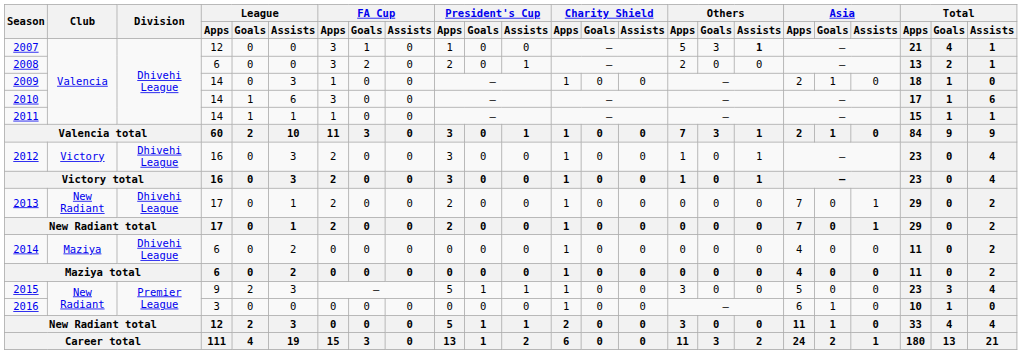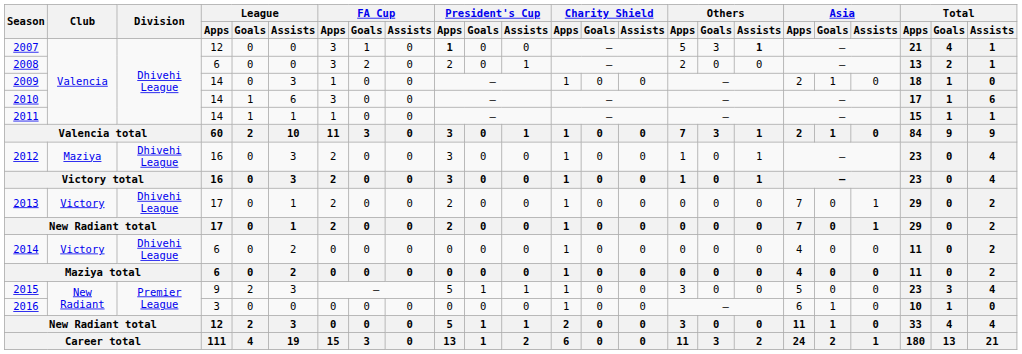 <table class=wikitable style="text-align:center">
 <tr>
 <th rowspan=2>Season</th>
 <th rowspan=2>Club</th>
 <th rowspan=2>Division</th>
 <th colspan=3>League</th>
 <th colspan=3><a href='#'>FA Cup</a></th>
 <th colspan=3><a href='#'>President's Cup</a></th>
 <th colspan=3><a href='#'>Charity Shield</a></th>
 <th colspan=3>Others</th>
 <th colspan=3><a href='#'>Asia</a></th>
 <th colspan=3>Total</th>
 </tr>
 <tr>
 <th>Apps</th>
 <th>Goals</th>
 <th>Assists</th>
 <th>Apps</th>
 <th>Goals</th>
 <th>Assists</th>
 <th>Apps</th>
 <th>Goals</th>
 <th>Assists</th>
 <th>Apps</th>
 <th>Goals</th>
 <th>Assists</th>
 <th>Apps</th>
 <th>Goals</th>
 <th>Assists</th>
 <th>Apps</th>
 <th>Goals</th>
 <th>Assists</th>
 <th>Apps</th>
 <th>Goals</th>
 <th>Assists</th>
 </tr>
 <tr>
 <td><a href='#'>2007</a></td>
 <td rowspan=5><a href='#'>Valencia</a></td>
 <td rowspan=5><a href='#'>Dhivehi League</a></td>
 <td>12</td>
 <td>0</td>
 <td>0</td>
 <td>3</td>
 <td>1</td>
 <td>0</td>
-<td>1</td>
+<td><strong>1</strong></td>
 <td>0</td>
 <td>0</td>
 <td colspan=3>–</td>
 <td>5</td>
 <td>3</td>
 <td><strong>1</strong></td>
 <td colspan=3>–</td>
 <th>21</th>
 <th>4</th>
 <th>1</th>
 </tr>
 <tr>
 <td><a href='#'>2008</a></td>
 <td>6</td>
 <td>0</td>
 <td>0</td>
 <td>3</td>
 <td>2</td>
 <td>0</td>
 <td>2</td>
 <td>0</td>
 <td>1</td>
 <td colspan=3>–</td>
 <td>2</td>
 <td>0</td>
 <td>0</td>
 <td colspan=3>–</td>
 <th>13</th>
 <th>2</th>
 <th>1</th>
 </tr>
 <tr>
 <td><a href='#'>2009</a></td>
 <td>14</td>
 <td>0</td>
 <td>3</td>
 <td>1</td>
 <td>0</td>
 <td>0</td>
 <td colspan=3>–</td>
 <td>1</td>
 <td>0</td>
 <td>0</td>
 <td colspan=3>–</td>
 <td>2</td>
 <td>1</td>
 <td>0</td>
 <th>18</th>
 <th>1</th>
 <th>0</th>
 </tr>
 <tr>
 <td><a href='#'>2010</a></td>
 <td>14</td>
 <td>1</td>
 <td>6</td>
 <td>3</td>
 <td>0</td>
 <td>0</td>
 <td colspan=3>–</td>
 <td colspan=3>–</td>
 <td colspan=3>–</td>
 <td colspan=3>–</td>
 <th>17</th>
 <th>1</th>
 <th>6</th>
 </tr>
 <tr>
 <td><a href='#'>2011</a></td>
 <td>14</td>
 <td>1</td>
 <td>1</td>
 <td>1</td>
 <td>0</td>
 <td>0</td>
 <td colspan=3>–</td>
 <td colspan=3>–</td>
 <td colspan=3>–</td>
 <td colspan=3>–</td>
 <th>15</th>
 <th>1</th>
 <th>1</th>
 </tr>
 <tr>
 <th colspan=3>Valencia total</th>
 <th>60</th>
 <th>2</th>
 <th>10</th>
 <th>11</th>
 <th>3</th>
 <th>0</th>
 <th>3</th>
 <th>0</th>
 <th>1</th>
 <th>1</th>
 <th>0</th>
 <th>0</th>
 <th>7</th>
 <th>3</th>
 <th>1</th>
 <th>2</th>
 <th>1</th>
 <th>0</th>
 <th>84</th>
 <th>9</th>
 <th>9</th>
 </tr>
 <tr>
 <td><a href='#'>2012</a></td>
-<td rowspan=1><a href='#'>Victory</a></td>
+<td rowspan=1><a href='#'>Maziya</a></td>
 <td rowspan=1><a href='#'>Dhivehi League</a></td>
 <td>16</td>
 <td>0</td>
 <td>3</td>
 <td>2</td>
 <td>0</td>
 <td>0</td>
 <td>3</td>
 <td>0</td>
 <td>0</td>
 <td>1</td>
 <td>0</td>
 <td>0</td>
 <td>1</td>
 <td>0</td>
 <td>1</td>
 <td colspan=3>–</td>
 <th>23</th>
 <th>0</th>
 <th>4</th>
 </tr>
 <tr>
 <th colspan=3>Victory total</th>
 <th>16</th>
 <th>0</th>
 <th>3</th>
 <th>2</th>
 <th>0</th>
 <th>0</th>
 <th>3</th>
 <th>0</th>
 <th>0</th>
 <th>1</th>
 <th>0</th>
 <th>0</th>
 <th>1</th>
 <th>0</th>
 <th>1</th>
 <th colspan=3>–</th>
 <th>23</th>
 <th>0</th>
 <th>4</th>
 </tr>
 <tr>
 <td><a href='#'>2013</a></td>
-<td rowspan=1><a href='#'>New Radiant</a></td>
+<td rowspan=1><a href='#'>Victory</a></td>
 <td rowspan=1><a href='#'>Dhivehi League</a></td>
 <td>17</td>
 <td>0</td>
 <td>1</td>
 <td>2</td>
 <td>0</td>
 <td>0</td>
 <td>2</td>
 <td>0</td>
 <td>0</td>
 <td>1</td>
 <td>0</td>
 <td>0</td>
 <td>0</td>
 <td>0</td>
 <td>0</td>
 <td>7</td>
 <td>0</td>
 <td>1</td>
 <th>29</th>
 <th>0</th>
 <th>2</th>
 </tr>
 <tr>
 <th colspan=3>New Radiant total</th>
 <th>17</th>
 <th>0</th>
 <th>1</th>
 <th>2</th>
 <th>0</th>
 <th>0</th>
 <th>2</th>
 <th>0</th>
 <th>0</th>
 <th>1</th>
 <th>0</th>
 <th>0</th>
 <th>0</th>
 <th>0</th>
 <th>0</th>
 <th>7</th>
 <th>0</th>
 <th>1</th>
 <th>29</th>
 <th>0</th>
 <th>2</th>
 </tr>
 <tr>
 <td><a href='#'>2014</a></td>
-<td rowspan=1><a href='#'>Maziya</a></td>
+<td rowspan=1><a href='#'>Victory</a></td>
 <td rowspan=1><a href='#'>Dhivehi League</a></td>
 <td>6</td>
 <td>0</td>
 <td>2</td>
 <td>0</td>
 <td>0</td>
 <td>0</td>
 <td>0</td>
 <td>0</td>
 <td>0</td>
 <td>1</td>
 <td>0</td>
 <td>0</td>
 <td>0</td>
 <td>0</td>
 <td>0</td>
 <td>4</td>
 <td>0</td>
 <td>0</td>
 <th>11</th>
 <th>0</th>
 <th>2</th>
 </tr>
 <tr>
 <th colspan=3>Maziya total</th>
 <th>6</th>
 <th>0</th>
 <th>2</th>
 <th>0</th>
 <th>0</th>
 <th>0</th>
 <th>0</th>
 <th>0</th>
 <th>0</th>
 <th>1</th>
 <th>0</th>
 <th>0</th>
 <th>0</th>
 <th>0</th>
 <th>0</th>
 <th>4</th>
 <th>0</th>
 <th>0</th>
 <th>11</th>
 <th>0</th>
 <th>2</th>
 </tr>
 <tr>
 <td><a href='#'>2015</a></td>
 <td rowspan=2><a href='#'>New Radiant</a></td>
 <td rowspan=2><a href='#'>Premier League</a></td>
 <td>9</td>
 <td>2</td>
 <td>3</td>
 <td colspan=3>–</td>
 <td>5</td>
 <td>1</td>
 <td>1</td>
 <td>1</td>
 <td>0</td>
 <td>0</td>
 <td>3</td>
 <td>0</td>
 <td>0</td>
 <td>5</td>
 <td>0</td>
 <td>0</td>
 <th>23</th>
 <th>3</th>
 <th>4</th>
 </tr>
 <tr>
 <td><a href='#'>2016</a></td>
 <td>3</td>
 <td>0</td>
 <td>0</td>
 <td>0</td>
 <td>0</td>
 <td>0</td>
 <td>0</td>
 <td>0</td>
 <td>0</td>
 <td>1</td>
 <td>0</td>
 <td>0</td>
 <td colspan=3>–</td>
 <td>6</td>
 <td>1</td>
 <td>0</td>
 <th>10</th>
 <th>1</th>
 <th>0</th>
 </tr>
 <tr>
 <th colspan=3>New Radiant total</th>
 <th>12</th>
 <th>2</th>
 <th>3</th>
 <th>0</th>
 <th>0</th>
 <th>0</th>
 <th>5</th>
 <th>1</th>
 <th>1</th>
 <th>2</th>
 <th>0</th>
 <th>0</th>
 <th>3</th>
 <th>0</th>
 <th>0</th>
 <th>11</th>
 <th>1</th>
 <th>0</th>
 <th>33</th>
 <th>4</th>
 <th>4</th>
 </tr>
 <tr>
 <th colspan=3>Career total</th>
 <th>111</th>
 <th>4</th>
 <th>19</th>
 <th>15</th>
 <th>3</th>
 <th>0</th>
 <th>13</th>
 <th>1</th>
 <th>2</th>
 <th>6</th>
 <th>0</th>
 <th>0</th>
 <th>11</th>
 <th>3</th>
 <th>2</th>
 <th>24</th>
 <th>2</th>
 <th>1</th>
 <th>180</th>
 <th>13</th>
 <th>21</th>
 </tr>
 </table>
